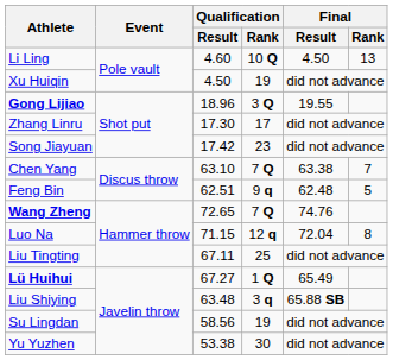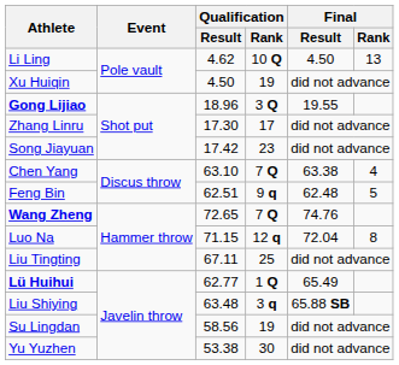 <table class=wikitable style=font-size:90%>
 <tr>
 <th rowspan=2>Athlete</th>
 <th rowspan=2>Event</th>
 <th colspan=2>Qualification</th>
 <th colspan=2>Final</th>
 </tr>
 <tr style=font-size:95%>
 <th>Result</th>
 <th>Rank</th>
 <th>Result</th>
 <th>Rank</th>
 </tr>
 <tr align=center>
 <td align=left><a href='#'>Li Ling</a></td>
 <td align=left rowspan=2><a href='#'>Pole vault</a></td>
-<td>4.60</td>
+<td>4.62</td>
 <td>10 <strong>Q</strong></td>
 <td>4.50</td>
 <td>13</td>
 </tr>
 <tr align=center>
 <td align=left><a href='#'>Xu Huiqin</a></td>
 <td>4.50</td>
 <td>19</td>
 <td colspan=2>did not advance</td>
 </tr>
 <tr align=center>
 <td align=left><strong><a href='#'>Gong Lijiao</a></strong></td>
 <td align=left rowspan=3><a href='#'>Shot put</a></td>
 <td>18.96</td>
 <td>3 <strong>Q</strong></td>
 <td>19.55</td>
 <td></td>
 </tr>
 <tr align=center>
 <td align=left><a href='#'>Zhang Linru</a></td>
 <td>17.30</td>
 <td>17</td>
 <td colspan=2>did not advance</td>
 </tr>
 <tr align=center>
 <td align=left><a href='#'>Song Jiayuan</a></td>
 <td>17.42</td>
 <td>23</td>
 <td colspan=2>did not advance</td>
 </tr>
 <tr align=center>
 <td align=left><a href='#'>Chen Yang</a></td>
 <td align=left rowspan=2><a href='#'>Discus throw</a></td>
 <td>63.10</td>
 <td>7 <strong>Q</strong></td>
 <td>63.38</td>
-<td>7</td>
+<td>4</td>
 </tr>
 <tr align=center>
 <td align=left><a href='#'>Feng Bin</a></td>
 <td>62.51</td>
 <td>9 <strong>q</strong></td>
 <td>62.48</td>
 <td>5</td>
 </tr>
 <tr align=center>
 <td align=left><strong><a href='#'>Wang Zheng</a></strong></td>
 <td align=left rowspan=3><a href='#'>Hammer throw</a></td>
 <td>72.65</td>
 <td>7 <strong>Q</strong></td>
 <td>74.76</td>
 <td></td>
 </tr>
 <tr align=center>
 <td align=left><a href='#'>Luo Na</a></td>
 <td>71.15</td>
 <td>12 <strong>q</strong></td>
 <td>72.04</td>
 <td>8</td>
 </tr>
 <tr align=center>
 <td align=left><a href='#'>Liu Tingting</a></td>
 <td>67.11</td>
 <td>25</td>
 <td colspan=2>did not advance</td>
 </tr>
 <tr align=center>
 <td align=left><strong><a href='#'>Lü Huihui</a></strong></td>
 <td align=left rowspan=4><a href='#'>Javelin throw</a></td>
-<td>67.27</td>
+<td>62.77</td>
 <td>1 <strong>Q</strong></td>
 <td>65.49</td>
 <td></td>
 </tr>
 <tr align=center>
 <td align=left><a href='#'>Liu Shiying</a></td>
 <td>63.48</td>
 <td>3 <strong>q</strong></td>
 <td>65.88 <strong>SB</strong></td>
 <td></td>
 </tr>
 <tr align=center>
 <td align=left><a href='#'>Su Lingdan</a></td>
 <td>58.56</td>
 <td>19</td>
 <td colspan=2>did not advance</td>
 </tr>
 <tr align=center>
 <td align=left><a href='#'>Yu Yuzhen</a></td>
 <td>53.38</td>
 <td>30</td>
 <td colspan=2>did not advance</td>
 </tr>
 </table>
